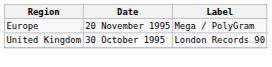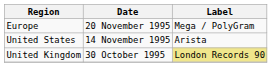 <table class="wikitable">
 <tr>
 <th scope="col">Region</th>
 <th scope="col">Date</th>
 <th scope="col">Label</th>
 </tr>
 <tr>
 <td scope="row">Europe</td>
 <td>20 November 1995</td>
 <td>Mega / PolyGram</td>
 </tr>
 <tr>
+<td scope="row">United States</td>
+<td>14 November 1995</td>
+<td>Arista</td>
+</tr>
+<tr>
 <td scope="row">United Kingdom</td>
 <td>30 October 1995</td>
-<td>London Records 90</td>
+<td style="background: khaki;">London Records 90</td>
 </tr>
 <tr>
 </tr>
 </table>
